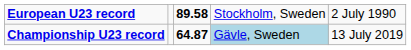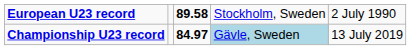 <table class="wikitable">
 <tr>
 <td><strong><a href='#'>European U23 record</a></strong></td>
 <td></td>
 <td><strong>89.58</strong></td>
 <td><a href='#'>Stockholm</a>, Sweden</td>
 <td>2 July 1990</td>
 </tr>
 <tr>
 <td><strong><a href='#'>Championship U23 record</a></strong></td>
 <td></td>
-<td><strong>64.87</strong></td>
+<td><strong>84.97</strong></td>
 <td style="background: lightblue;"><a href='#'>Gävle</a>, Sweden</td>
 <td>13 July 2019</td>
 </tr>
 </table>
